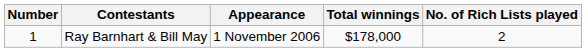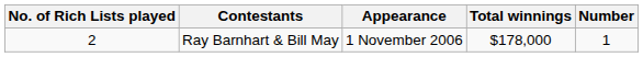 <table class="wikitable">
 <tr>
-<th>Number</th>
+<th>No. of Rich Lists played</th>
 <th>Contestants</th>
 <th>Appearance</th>
 <th>Total winnings</th>
-<th>No. of Rich Lists played</th>
+<th>Number</th>
 </tr>
 <tr>
-<td align=center>1</td>
+<td align=center>2</td>
 <td align=center>Ray Barnhart & Bill May</td>
 <td align=center>1 November 2006</td>
 <td align=center>$178,000</td>
-<td align=center>2</td>
+<td align=center>1</td>
 </tr>
 </table>
